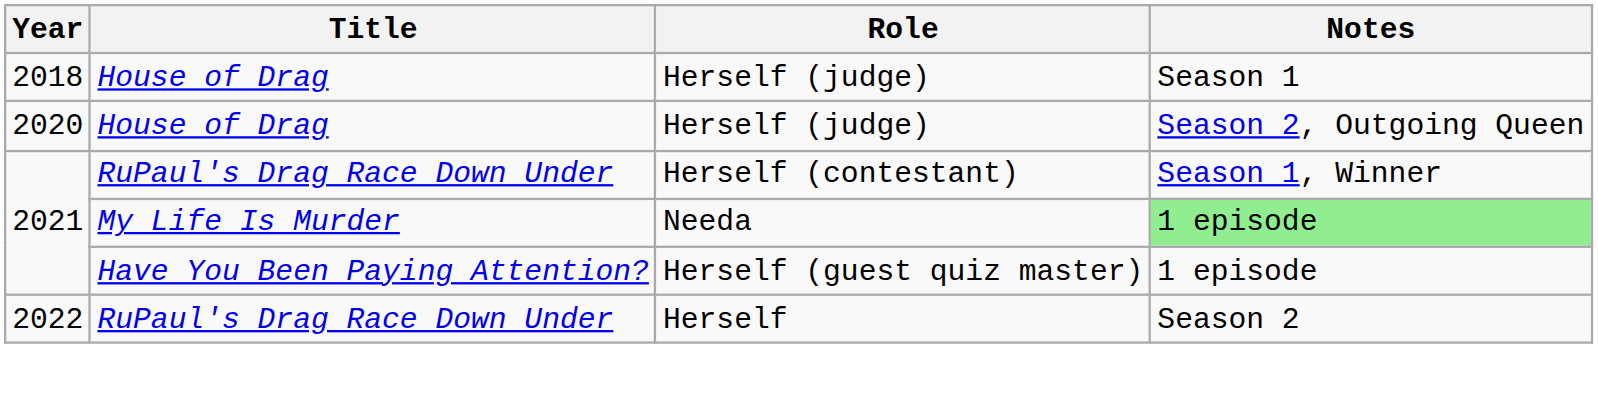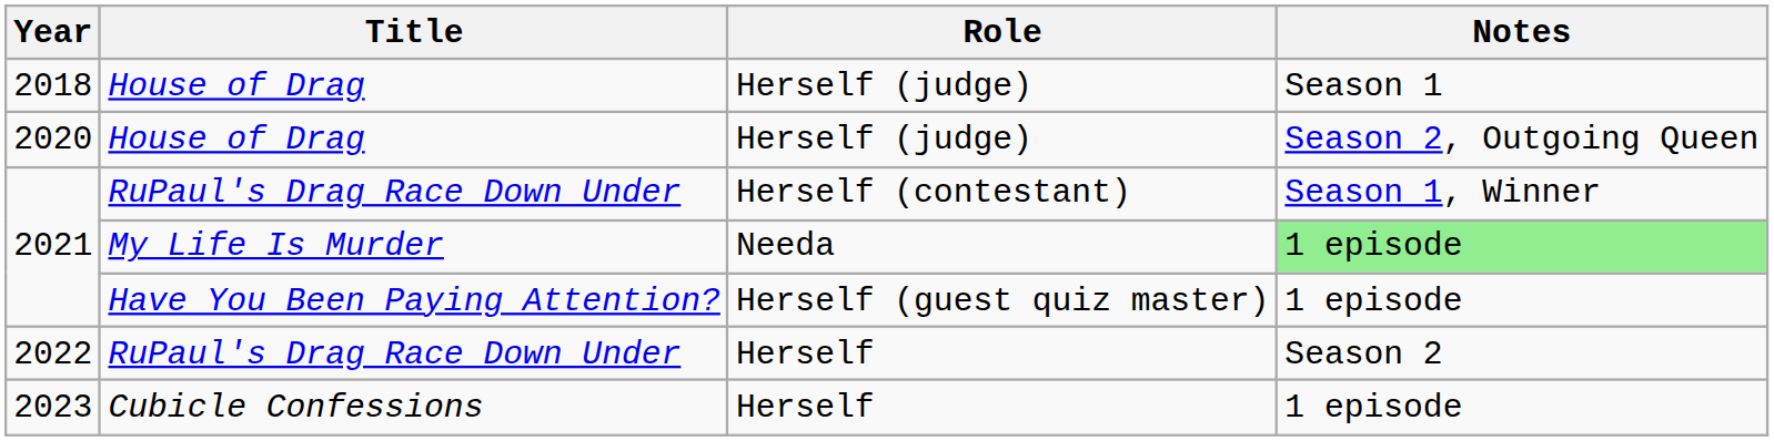 <table class="wikitable sortable">
 <tr>
 <th>Year</th>
 <th>Title</th>
 <th>Role</th>
 <th class="unsortable">Notes</th>
 </tr>
 <tr>
 <td>2018</td>
 <td><em><a href='#'>House of Drag</a></em></td>
 <td>Herself (judge)</td>
 <td>Season 1</td>
 </tr>
 <tr>
 <td>2020</td>
 <td><em><a href='#'>House of Drag</a></em></td>
 <td>Herself (judge)</td>
 <td><a href='#'>Season 2</a>, Outgoing Queen</td>
 </tr>
 <tr>
 <td rowspan="3">2021</td>
 <td><em><a href='#'>RuPaul's Drag Race Down Under</a></em></td>
 <td>Herself (contestant)</td>
 <td><a href='#'>Season 1</a>, Winner</td>
 </tr>
 <tr>
 <td><em><a href='#'>My Life Is Murder</a></em></td>
 <td>Needa</td>
 <td style="background: lightgreen;">1 episode</td>
 </tr>
 <tr>
 <td><em><a href='#'>Have You Been Paying Attention?</a></em></td>
 <td>Herself (guest quiz master)</td>
 <td>1 episode</td>
 </tr>
 <tr>
 <td>2022</td>
 <td><em><a href='#'>RuPaul's Drag Race Down Under</a></em></td>
 <td>Herself</td>
 <td>Season 2</td>
 </tr>
+<tr>
+<td>2023</td>
+<td><em>Cubicle Confessions</em></td>
+<td>Herself</td>
+<td>1 episode</td>
+</tr>
 </table>
